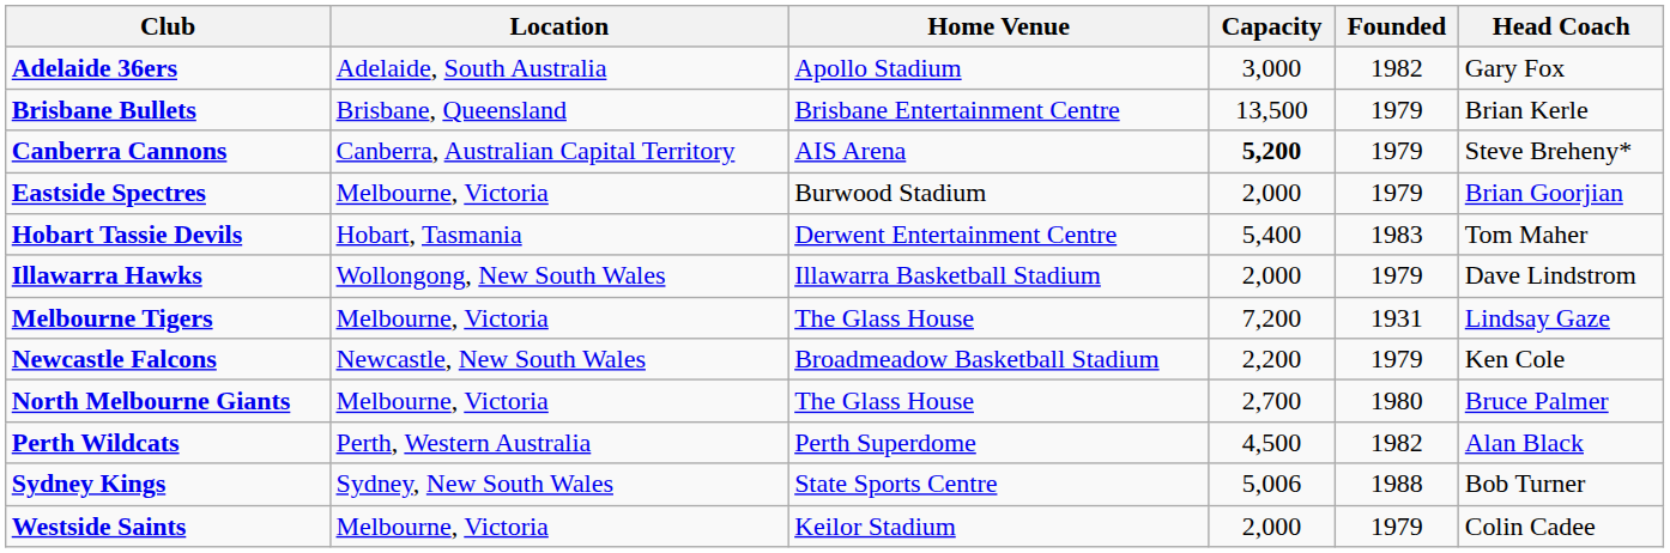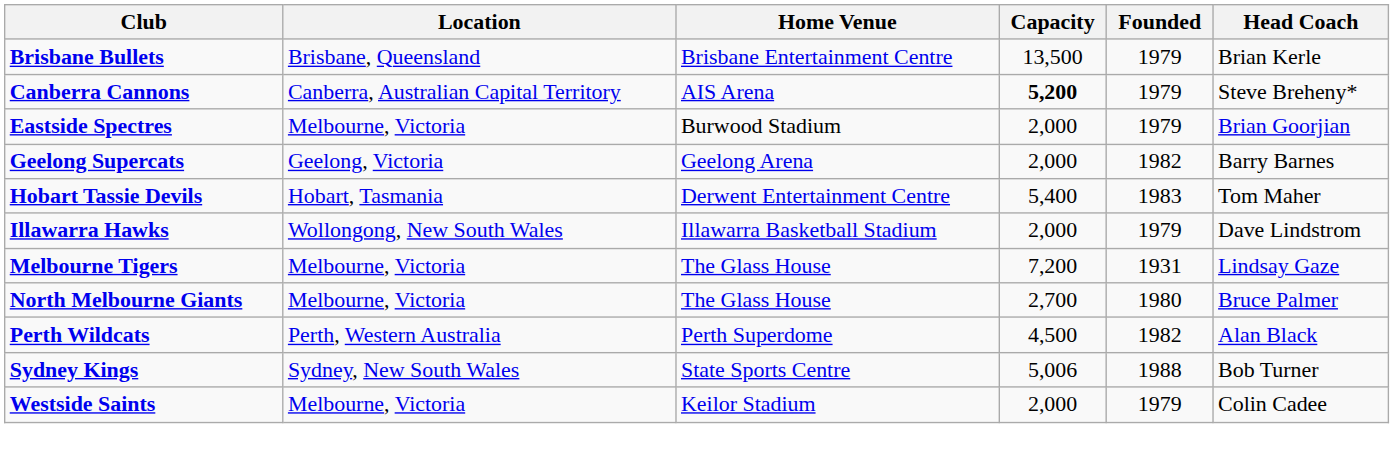 <table class="wikitable sortable" style="width:80%; text-align:left">
 <tr>
 <th>Club</th>
 <th>Location</th>
 <th>Home Venue</th>
 <th>Capacity</th>
 <th>Founded</th>
 <th>Head Coach</th>
-</tr>
-<tr>
-<td><strong><a href='#'>Adelaide 36ers</a></strong></td>
-<td> <a href='#'>Adelaide</a>, <a href='#'>South Australia</a></td>
-<td><a href='#'>Apollo Stadium</a></td>
-<td align=center>3,000</td>
-<td align=center>1982</td>
-<td> Gary Fox</td>
 </tr>
 <tr>
 <td><strong><a href='#'>Brisbane Bullets</a></strong></td>
 <td> <a href='#'>Brisbane</a>, <a href='#'>Queensland</a></td>
 <td><a href='#'>Brisbane Entertainment Centre</a></td>
 <td align=center>13,500</td>
 <td align=center>1979</td>
 <td> Brian Kerle</td>
 </tr>
 <tr>
 <td><strong><a href='#'>Canberra Cannons</a></strong></td>
 <td> <a href='#'>Canberra</a>, <a href='#'>Australian Capital Territory</a></td>
 <td><a href='#'>AIS Arena</a></td>
 <td align=center><strong>5,200</strong></td>
 <td align=center>1979</td>
 <td> Steve Breheny*</td>
 </tr>
 <tr>
 <td><strong><a href='#'>Eastside Spectres</a></strong></td>
 <td> <a href='#'>Melbourne</a>, <a href='#'>Victoria</a></td>
 <td>Burwood Stadium</td>
 <td align=center>2,000</td>
 <td align=center>1979</td>
 <td> <a href='#'>Brian Goorjian</a></td>
 </tr>
 <tr>
+<td><strong><a href='#'>Geelong Supercats</a></strong></td>
+<td> <a href='#'>Geelong</a>, <a href='#'>Victoria</a></td>
+<td><a href='#'>Geelong Arena</a></td>
+<td align=center>2,000</td>
+<td align=center>1982</td>
+<td> Barry Barnes</td>
+</tr>
+<tr>
 <td><strong><a href='#'>Hobart Tassie Devils</a></strong></td>
 <td> <a href='#'>Hobart</a>, <a href='#'>Tasmania</a></td>
 <td><a href='#'>Derwent Entertainment Centre</a></td>
 <td align=center>5,400</td>
 <td align=center>1983</td>
 <td> Tom Maher</td>
 </tr>
 <tr>
 <td><strong><a href='#'>Illawarra Hawks</a></strong></td>
 <td> <a href='#'>Wollongong</a>, <a href='#'>New South Wales</a></td>
 <td><a href='#'>Illawarra Basketball Stadium</a></td>
 <td align=center>2,000</td>
 <td align=center>1979</td>
 <td> Dave Lindstrom</td>
 </tr>
 <tr>
 <td><strong><a href='#'>Melbourne Tigers</a></strong></td>
 <td> <a href='#'>Melbourne</a>, <a href='#'>Victoria</a></td>
 <td><a href='#'>The Glass House</a></td>
 <td align=center>7,200</td>
 <td align=center>1931</td>
 <td> <a href='#'>Lindsay Gaze</a></td>
-</tr>
-<tr>
-<td><strong><a href='#'>Newcastle Falcons</a></strong></td>
-<td> <a href='#'>Newcastle</a>, <a href='#'>New South Wales</a></td>
-<td><a href='#'>Broadmeadow Basketball Stadium</a></td>
-<td align=center>2,200</td>
-<td align=center>1979</td>
-<td> Ken Cole</td>
 </tr>
 <tr>
 <td><strong><a href='#'>North Melbourne Giants</a></strong></td>
 <td> <a href='#'>Melbourne</a>, <a href='#'>Victoria</a></td>
 <td><a href='#'>The Glass House</a></td>
 <td align=center>2,700</td>
 <td align=center>1980</td>
 <td> <a href='#'>Bruce Palmer</a></td>
 </tr>
 <tr>
 <td><strong><a href='#'>Perth Wildcats</a></strong></td>
 <td> <a href='#'>Perth</a>, <a href='#'>Western Australia</a></td>
 <td><a href='#'>Perth Superdome</a></td>
 <td align=center>4,500</td>
 <td align=center>1982</td>
 <td> <a href='#'>Alan Black</a></td>
 </tr>
 <tr>
 <td><strong><a href='#'>Sydney Kings</a></strong></td>
 <td> <a href='#'>Sydney</a>, <a href='#'>New South Wales</a></td>
 <td><a href='#'>State Sports Centre</a></td>
 <td align=center>5,006</td>
 <td align=center>1988</td>
 <td> Bob Turner</td>
 </tr>
 <tr>
 <td><strong><a href='#'>Westside Saints</a></strong></td>
 <td> <a href='#'>Melbourne</a>, <a href='#'>Victoria</a></td>
 <td><a href='#'>Keilor Stadium</a></td>
 <td align=center>2,000</td>
 <td align=center>1979</td>
 <td> Colin Cadee</td>
 </tr>
 </table>
